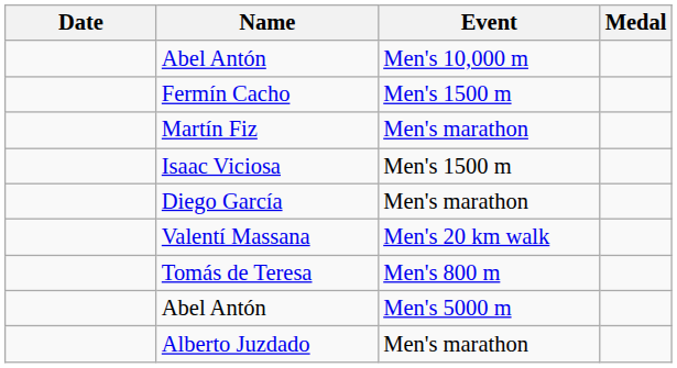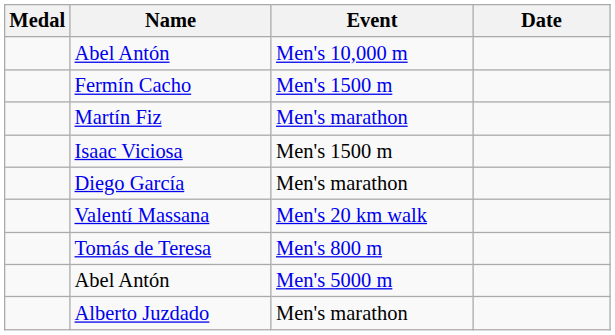 <table class="wikitable sortable" style="font-size:100%">
 <tr>
-<th width=100>Date</th>
+<th>Medal</th>
 <th width=150>Name</th>
 <th width=150>Event</th>
-<th>Medal</th>
+<th width=100>Date</th>
 </tr>
 <tr>
 <td></td>
 <td><a href='#'>Abel Antón</a></td>
 <td><a href='#'>Men's 10,000 m</a></td>
 <td></td>
 </tr>
 <tr>
 <td></td>
 <td><a href='#'>Fermín Cacho</a></td>
 <td><a href='#'>Men's 1500 m</a></td>
 <td></td>
 </tr>
 <tr>
 <td></td>
 <td><a href='#'>Martín Fiz</a></td>
 <td><a href='#'>Men's marathon</a></td>
 <td></td>
 </tr>
 <tr>
 <td></td>
 <td><a href='#'>Isaac Viciosa</a></td>
 <td>Men's 1500 m</td>
 <td></td>
 </tr>
 <tr>
 <td></td>
 <td><a href='#'>Diego García</a></td>
 <td>Men's marathon</td>
 <td></td>
 </tr>
 <tr>
 <td></td>
 <td><a href='#'>Valentí Massana</a></td>
 <td><a href='#'>Men's 20 km walk</a></td>
 <td></td>
 </tr>
 <tr>
 <td></td>
 <td><a href='#'>Tomás de Teresa</a></td>
 <td><a href='#'>Men's 800 m</a></td>
 <td></td>
 </tr>
 <tr>
 <td></td>
 <td>Abel Antón</td>
 <td><a href='#'>Men's 5000 m</a></td>
 <td></td>
 </tr>
 <tr>
 <td></td>
 <td><a href='#'>Alberto Juzdado</a></td>
 <td>Men's marathon</td>
 <td></td>
 </tr>
 </table>
